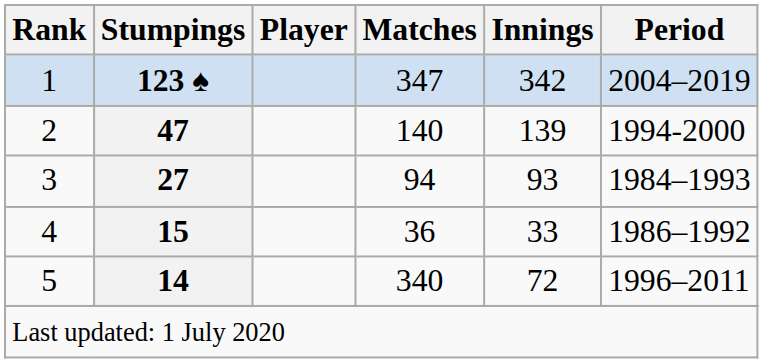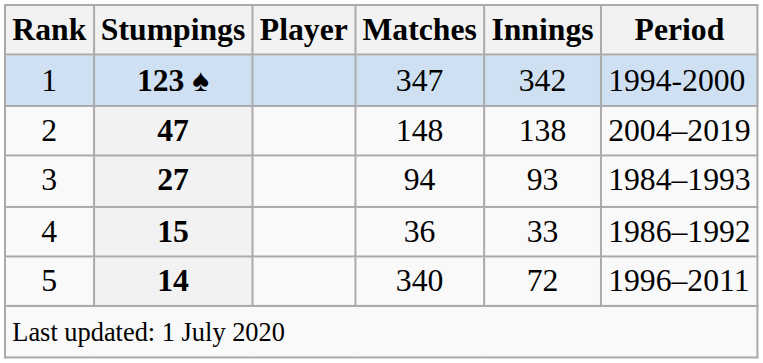 <table class="wikitable sortable">
 <tr>
 <th scope=col>Rank</th>
 <th scope=col>Stumpings</th>
 <th scope=col>Player</th>
 <th scope=col>Matches</th>
 <th scope=col>Innings</th>
 <th scope=col>Period</th>
 </tr>
 <tr bgcolor=#cee0f2>
 <td align=center>1</td>
 <th scope=row style="background:#cee0f2; text-align:center;">123 ♠</th>
 <td></td>
 <td align=center>347</td>
 <td align=center>342</td>
-<td>2004–2019</td>
+<td>1994-2000</td>
 </tr>
 <tr>
 <td align=center>2</td>
 <th scope=row style=text-align:center;>47</th>
 <td></td>
-<td align=center>140</td>
-<td align=center>139</td>
-<td>1994-2000</td>
+<td align=center>148</td>
+<td align=center>138</td>
+<td>2004–2019</td>
 </tr>
 <tr>
 <td align=center>3</td>
 <th scope=row style=text-align:center;>27</th>
 <td></td>
 <td align=center>94</td>
 <td align=center>93</td>
 <td>1984–1993</td>
 </tr>
 <tr>
 <td align=center>4</td>
 <th scope=row style=text-align:center;>15</th>
 <td></td>
 <td align=center>36</td>
 <td align=center>33</td>
 <td>1986–1992</td>
 </tr>
 <tr>
 <td align=center>5</td>
 <th scope=row style=text-align:center;>14</th>
 <td></td>
 <td align=center>340</td>
 <td align=center>72</td>
 <td>1996–2011</td>
 </tr>
 <tr>
 </tr>
 <tr class=sortbottom>
 <td colspan=6><small>Last updated: 1 July 2020</small></td>
 </tr>
 </table>
